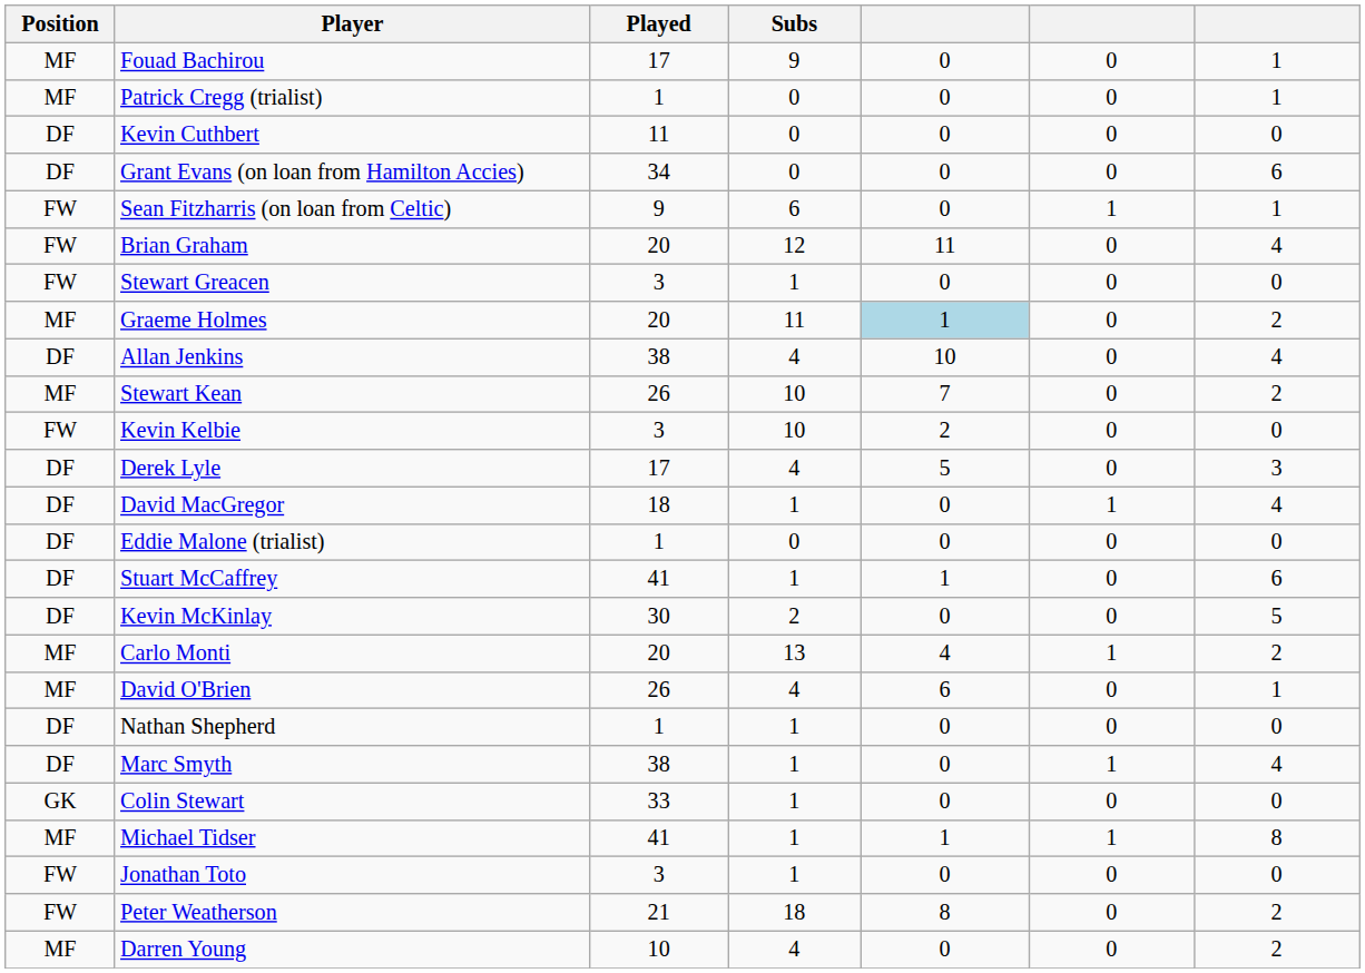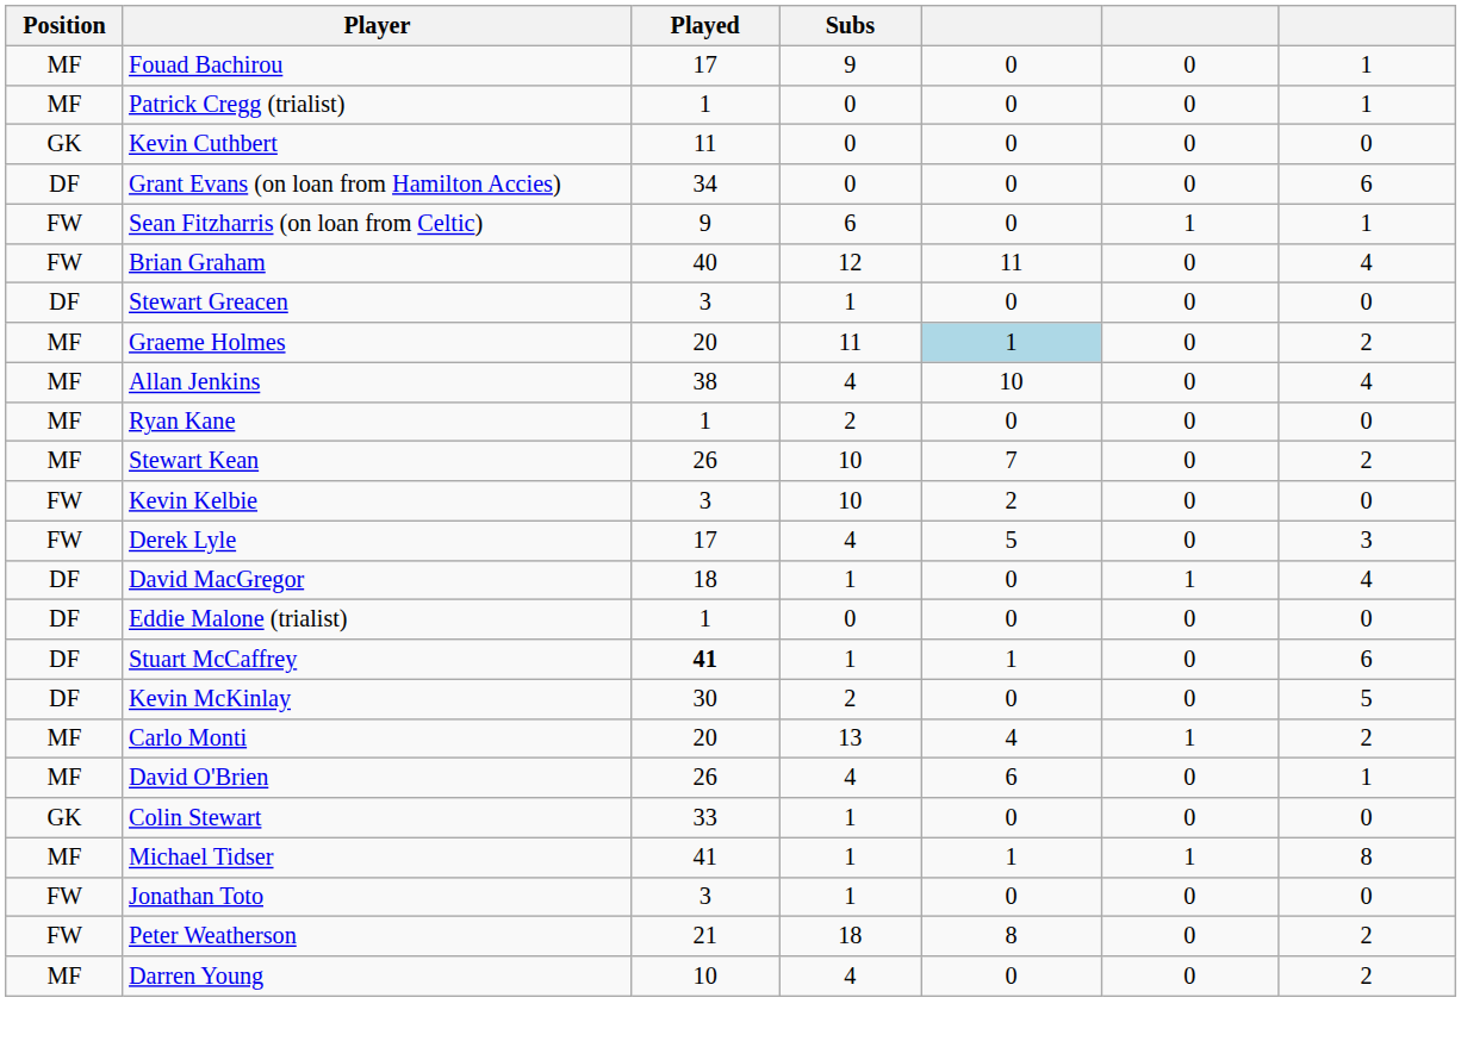 <table class="wikitable sortable" style="font-size:90%; text-align:center">
 <tr>
 <th style="width:70px">Position</th>
 <th style="width:400px">Player</th>
 <th style="width:100px">Played</th>
 <th style="width:100px">Subs</th>
 <th style="width:140px"></th>
 <th style="width:140px"></th>
 <th style="width:140px"></th>
 </tr>
 <tr --->
 <td>MF</td>
 <td style="text-align:left"> <a href='#'>Fouad Bachirou</a></td>
 <td>17</td>
 <td>9</td>
 <td>0</td>
 <td>0</td>
 <td>1</td>
 </tr>
 <tr --->
 <td>MF</td>
 <td style="text-align:left"> <a href='#'>Patrick Cregg</a> (trialist)</td>
 <td>1</td>
 <td>0</td>
 <td>0</td>
 <td>0</td>
 <td>1</td>
 </tr>
 <tr --->
-<td>DF</td>
+<td>GK</td>
 <td style="text-align:left"> <a href='#'>Kevin Cuthbert</a></td>
 <td>11</td>
 <td>0</td>
 <td>0</td>
 <td>0</td>
 <td>0</td>
 </tr>
 <tr --->
 <td>DF</td>
 <td style="text-align:left"> <a href='#'>Grant Evans</a> (on loan from <a href='#'>Hamilton Accies</a>)</td>
 <td>34</td>
 <td>0</td>
 <td>0</td>
 <td>0</td>
 <td>6</td>
 </tr>
 <tr --->
 <td>FW</td>
 <td style="text-align:left"> <a href='#'>Sean Fitzharris</a> (on loan from <a href='#'>Celtic</a>)</td>
 <td>9</td>
 <td>6</td>
 <td>0</td>
 <td>1</td>
 <td>1</td>
 </tr>
 <tr --->
 <td>FW</td>
 <td style="text-align:left"> <a href='#'>Brian Graham</a></td>
-<td>20</td>
+<td>40</td>
 <td>12</td>
 <td>11</td>
 <td>0</td>
 <td>4</td>
 </tr>
 <tr --->
-<td>FW</td>
+<td>DF</td>
 <td style="text-align:left"> <a href='#'>Stewart Greacen</a></td>
 <td>3</td>
 <td>1</td>
 <td>0</td>
 <td>0</td>
 <td>0</td>
 </tr>
 <tr --->
 <td>MF</td>
 <td style="text-align:left"> <a href='#'>Graeme Holmes</a></td>
 <td>20</td>
 <td>11</td>
 <td style="background: lightblue;">1</td>
 <td>0</td>
 <td>2</td>
 </tr>
 <tr --->
-<td>DF</td>
+<td>MF</td>
 <td style="text-align:left"> <a href='#'>Allan Jenkins</a></td>
 <td>38</td>
 <td>4</td>
 <td>10</td>
 <td>0</td>
 <td>4</td>
+</tr>
+<tr --->
+<td>MF</td>
+<td style="text-align:left"> <a href='#'>Ryan Kane</a></td>
+<td>1</td>
+<td>2</td>
+<td>0</td>
+<td>0</td>
+<td>0</td>
 </tr>
 <tr --->
 <td>MF</td>
 <td style="text-align:left"> <a href='#'>Stewart Kean</a></td>
 <td>26</td>
 <td>10</td>
 <td>7</td>
 <td>0</td>
 <td>2</td>
 </tr>
 <tr --->
 <td>FW</td>
 <td style="text-align:left"> <a href='#'>Kevin Kelbie</a></td>
 <td>3</td>
 <td>10</td>
 <td>2</td>
 <td>0</td>
 <td>0</td>
 </tr>
 <tr --->
-<td>DF</td>
+<td>FW</td>
 <td style="text-align:left"> <a href='#'>Derek Lyle</a></td>
 <td>17</td>
 <td>4</td>
 <td>5</td>
 <td>0</td>
 <td>3</td>
 </tr>
 <tr --->
 <td>DF</td>
 <td style="text-align:left"> <a href='#'>David MacGregor</a></td>
 <td>18</td>
 <td>1</td>
 <td>0</td>
 <td>1</td>
 <td>4</td>
 </tr>
 <tr --->
 <td>DF</td>
 <td style="text-align:left"> <a href='#'>Eddie Malone</a> (trialist)</td>
 <td>1</td>
 <td>0</td>
 <td>0</td>
 <td>0</td>
 <td>0</td>
 </tr>
 <tr --->
 <td>DF</td>
 <td style="text-align:left"> <a href='#'>Stuart McCaffrey</a></td>
-<td>41</td>
+<td><strong>41</strong></td>
 <td>1</td>
 <td>1</td>
 <td>0</td>
 <td>6</td>
 </tr>
 <tr --->
 <td>DF</td>
 <td style="text-align:left"> <a href='#'>Kevin McKinlay</a></td>
 <td>30</td>
 <td>2</td>
 <td>0</td>
 <td>0</td>
 <td>5</td>
 </tr>
 <tr --->
 <td>MF</td>
 <td style="text-align:left"> <a href='#'>Carlo Monti</a></td>
 <td>20</td>
 <td>13</td>
 <td>4</td>
 <td>1</td>
 <td>2</td>
 </tr>
 <tr --->
 <td>MF</td>
 <td style="text-align:left"> <a href='#'>David O'Brien</a></td>
 <td>26</td>
 <td>4</td>
 <td>6</td>
 <td>0</td>
 <td>1</td>
-</tr>
-<tr --->
-<td>DF</td>
-<td style="text-align:left"> Nathan Shepherd</td>
-<td>1</td>
-<td>1</td>
-<td>0</td>
-<td>0</td>
-<td>0</td>
-</tr>
-<tr --->
-<td>DF</td>
-<td style="text-align:left"> <a href='#'>Marc Smyth</a></td>
-<td>38</td>
-<td>1</td>
-<td>0</td>
-<td>1</td>
-<td>4</td>
 </tr>
 <tr --->
 <td>GK</td>
 <td style="text-align:left"> <a href='#'>Colin Stewart</a></td>
 <td>33</td>
 <td>1</td>
 <td>0</td>
 <td>0</td>
 <td>0</td>
 </tr>
 <tr --->
 <td>MF</td>
 <td style="text-align:left"> <a href='#'>Michael Tidser</a></td>
 <td>41</td>
 <td>1</td>
 <td>1</td>
 <td>1</td>
 <td>8</td>
 </tr>
 <tr --->
 <td>FW</td>
 <td style="text-align:left"> <a href='#'>Jonathan Toto</a></td>
 <td>3</td>
 <td>1</td>
 <td>0</td>
 <td>0</td>
 <td>0</td>
 </tr>
 <tr --->
 <td>FW</td>
 <td style="text-align:left"> <a href='#'>Peter Weatherson</a></td>
 <td>21</td>
 <td>18</td>
 <td>8</td>
 <td>0</td>
 <td>2</td>
 </tr>
 <tr --->
 <td>MF</td>
 <td style="text-align:left"> <a href='#'>Darren Young</a></td>
 <td>10</td>
 <td>4</td>
 <td>0</td>
 <td>0</td>
 <td>2</td>
 </tr>
 </table>
